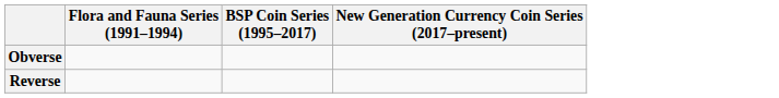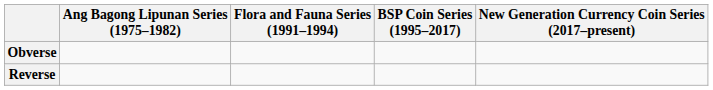 <table class="wikitable">
 <tr>
 <th></th>
+<th>Ang Bagong Lipunan Series<br>(1975–1982)</th>
 <th>Flora and Fauna Series<br>(1991–1994)</th>
 <th>BSP Coin Series<br>(1995–2017)</th>
 <th>New Generation Currency Coin Series<br>(2017–present)</th>
 </tr>
 <tr>
 <th>Obverse</th>
 <td></td>
 <td></td>
 <td></td>
+<td></td>
 </tr>
 <tr>
 <th>Reverse</th>
 <td></td>
 <td></td>
 <td></td>
+<td></td>
 </tr>
 </table>
